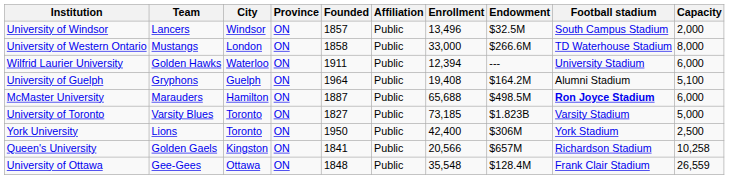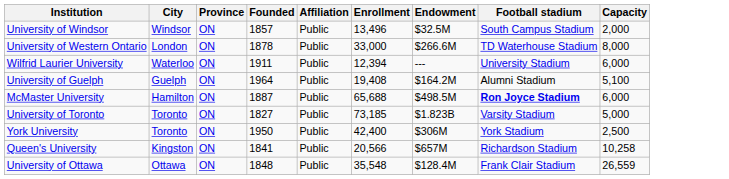 <table class="wikitable">
 <tr>
 <th>Institution</th>
-<th>Team</th>
 <th>City</th>
 <th>Province</th>
 <th>Founded</th>
 <th>Affiliation</th>
 <th>Enrollment</th>
 <th>Endowment</th>
 <th>Football stadium</th>
 <th>Capacity</th>
 </tr>
 <tr>
 <td><a href='#'>University of Windsor</a></td>
-<td><a href='#'>Lancers</a></td>
 <td><a href='#'>Windsor</a></td>
 <td><a href='#'>ON</a></td>
 <td>1857</td>
 <td>Public</td>
 <td>13,496</td>
 <td>$32.5M</td>
 <td><a href='#'>South Campus Stadium</a></td>
 <td>2,000</td>
 </tr>
 <tr>
 <td><a href='#'>University of Western Ontario</a></td>
-<td><a href='#'>Mustangs</a></td>
 <td><a href='#'>London</a></td>
 <td><a href='#'>ON</a></td>
-<td>1858</td>
+<td>1878</td>
 <td>Public</td>
 <td>33,000</td>
 <td>$266.6M</td>
 <td><a href='#'>TD Waterhouse Stadium</a></td>
 <td>8,000</td>
 </tr>
 <tr>
 <td><a href='#'>Wilfrid Laurier University</a></td>
-<td><a href='#'>Golden Hawks</a></td>
 <td><a href='#'>Waterloo</a></td>
 <td><a href='#'>ON</a></td>
 <td>1911</td>
 <td>Public</td>
 <td>12,394</td>
 <td>---</td>
 <td><a href='#'>University Stadium</a></td>
 <td>6,000</td>
 </tr>
 <tr>
 <td><a href='#'>University of Guelph</a></td>
-<td><a href='#'>Gryphons</a></td>
 <td><a href='#'>Guelph</a></td>
 <td><a href='#'>ON</a></td>
 <td>1964</td>
 <td>Public</td>
 <td>19,408</td>
 <td>$164.2M</td>
 <td>Alumni Stadium</td>
 <td>5,100</td>
 </tr>
 <tr>
 <td><a href='#'>McMaster University</a></td>
-<td><a href='#'>Marauders</a></td>
 <td><a href='#'>Hamilton</a></td>
 <td><a href='#'>ON</a></td>
 <td>1887</td>
 <td>Public</td>
 <td>65,688</td>
 <td>$498.5M</td>
 <td><strong><a href='#'>Ron Joyce Stadium</a></strong></td>
 <td>6,000</td>
 </tr>
 <tr>
 <td><a href='#'>University of Toronto</a></td>
-<td><a href='#'>Varsity Blues</a></td>
 <td><a href='#'>Toronto</a></td>
 <td><a href='#'>ON</a></td>
 <td>1827</td>
 <td>Public</td>
 <td>73,185</td>
 <td>$1.823B</td>
 <td><a href='#'>Varsity Stadium</a></td>
 <td>5,000</td>
 </tr>
 <tr>
 <td><a href='#'>York University</a></td>
-<td><a href='#'>Lions</a></td>
 <td><a href='#'>Toronto</a></td>
 <td><a href='#'>ON</a></td>
 <td>1950</td>
 <td>Public</td>
 <td>42,400</td>
 <td>$306M</td>
 <td><a href='#'>York Stadium</a></td>
 <td>2,500</td>
 </tr>
 <tr>
 <td><a href='#'>Queen's University</a></td>
-<td><a href='#'>Golden Gaels</a></td>
 <td><a href='#'>Kingston</a></td>
 <td><a href='#'>ON</a></td>
 <td>1841</td>
 <td>Public</td>
 <td>20,566</td>
 <td>$657M</td>
 <td><a href='#'>Richardson Stadium</a></td>
 <td>10,258</td>
 </tr>
 <tr>
 <td><a href='#'>University of Ottawa</a></td>
-<td><a href='#'>Gee-Gees</a></td>
 <td><a href='#'>Ottawa</a></td>
 <td><a href='#'>ON</a></td>
 <td>1848</td>
 <td>Public</td>
 <td>35,548</td>
 <td>$128.4M</td>
 <td><a href='#'>Frank Clair Stadium</a></td>
 <td>26,559</td>
 </tr>
 </table>
